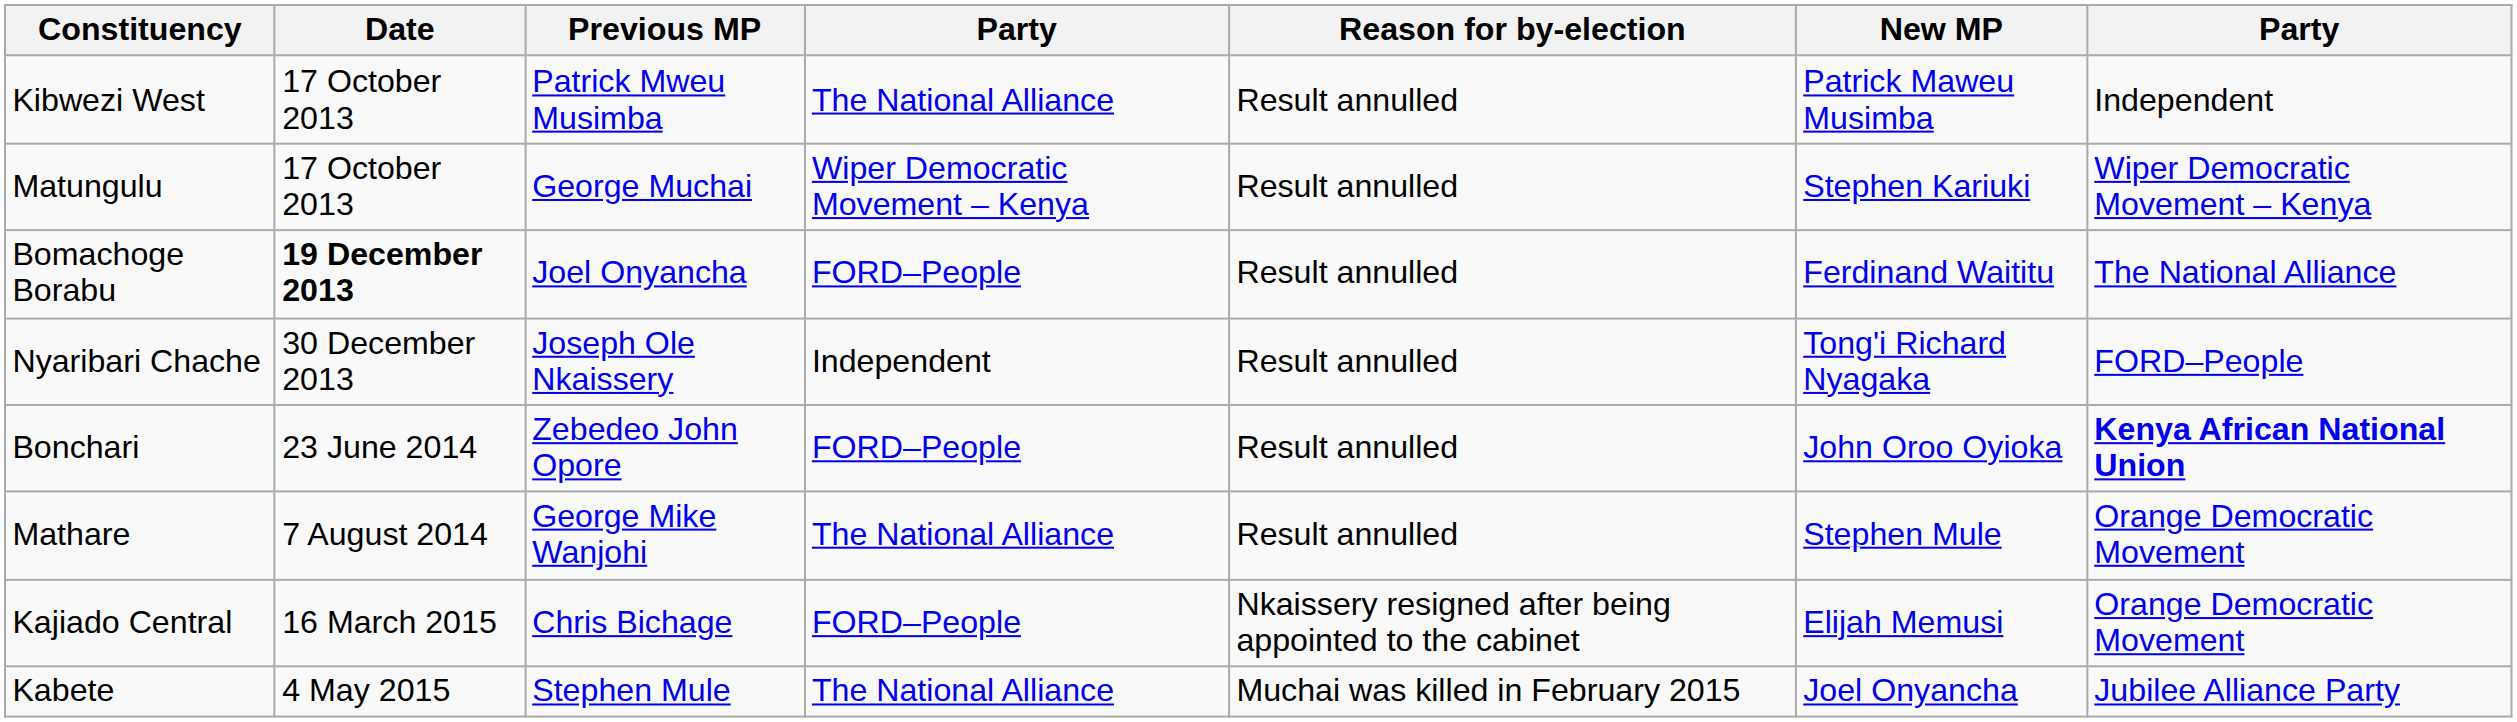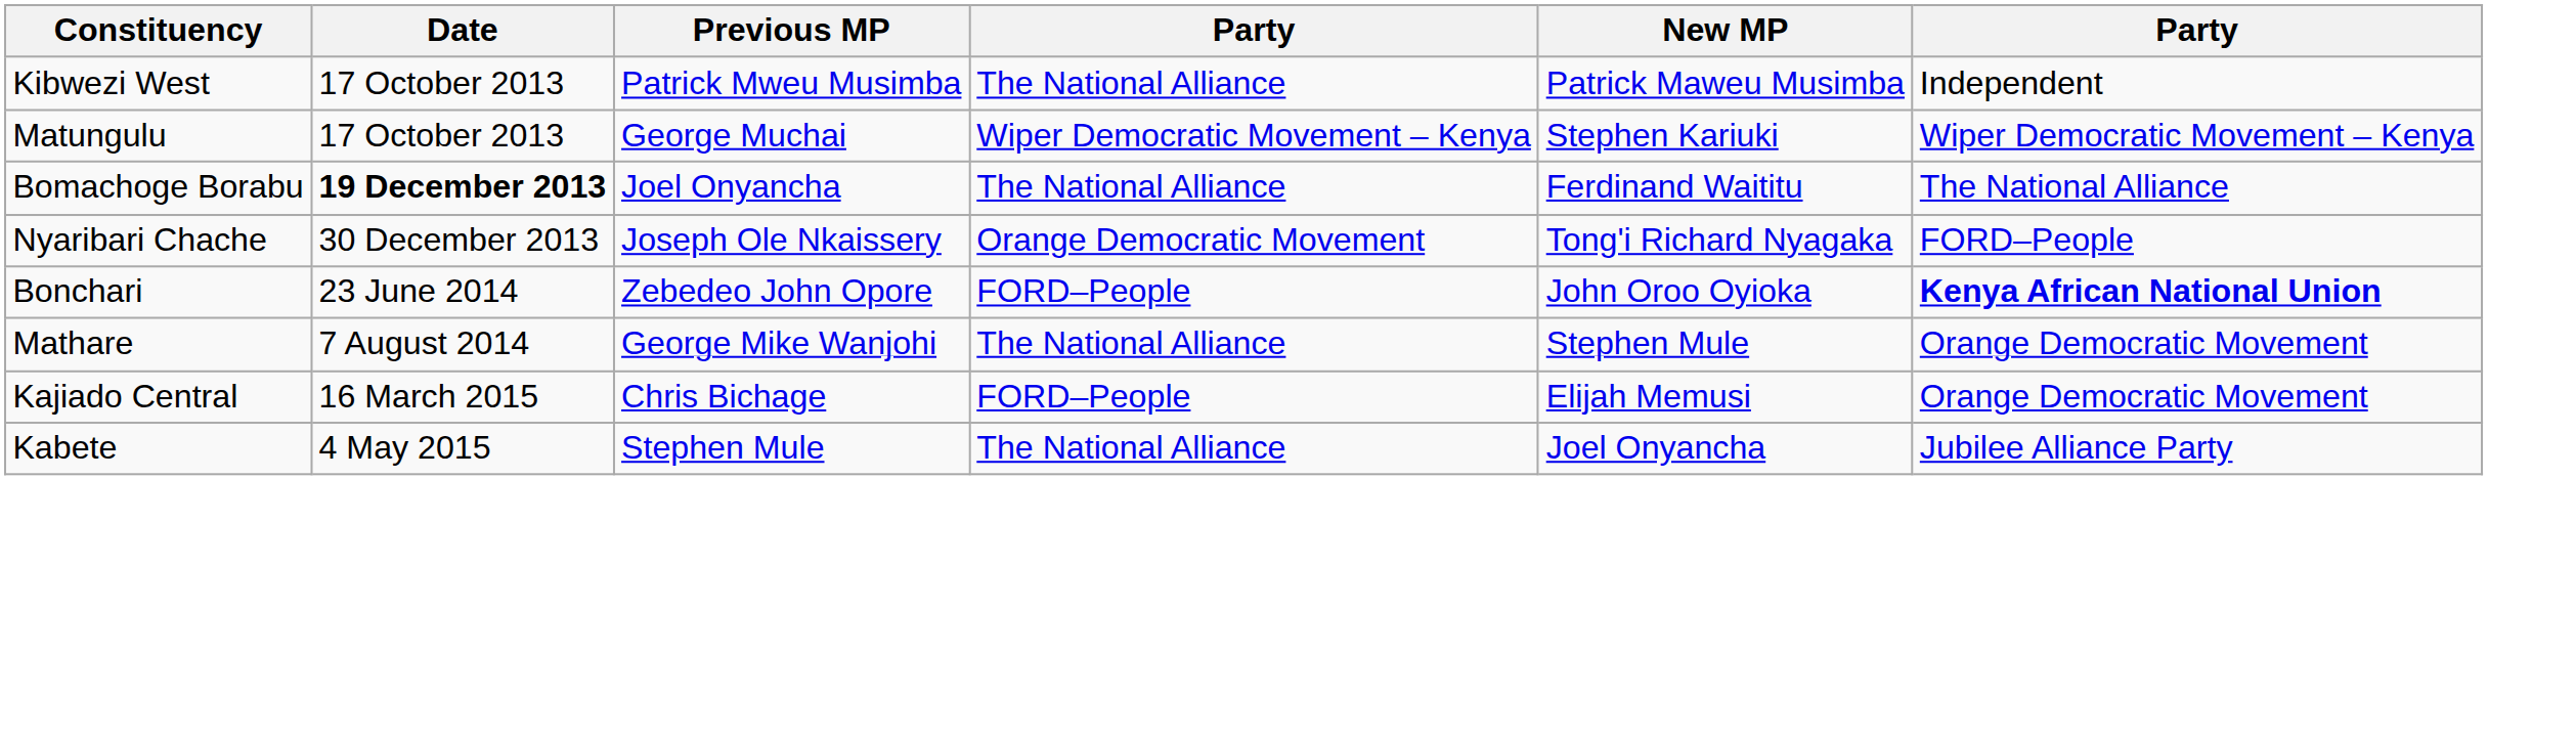 <table class=wikitable>
 <tr>
 <th>Constituency</th>
 <th>Date</th>
 <th>Previous MP</th>
 <th>Party</th>
-<th>Reason for by-election</th>
 <th>New MP</th>
 <th>Party</th>
 </tr>
 <tr>
 <td>Kibwezi West</td>
 <td>17 October 2013</td>
 <td><a href='#'>Patrick Mweu Musimba</a></td>
 <td><a href='#'>The National Alliance</a></td>
-<td>Result annulled</td>
 <td><a href='#'>Patrick Maweu Musimba</a></td>
 <td>Independent</td>
 </tr>
 <tr>
 <td>Matungulu</td>
 <td>17 October 2013</td>
 <td><a href='#'>George Muchai</a></td>
 <td><a href='#'>Wiper Democratic Movement – Kenya</a></td>
-<td>Result annulled</td>
 <td><a href='#'>Stephen Kariuki</a></td>
 <td><a href='#'>Wiper Democratic Movement – Kenya</a></td>
 </tr>
 <tr>
 <td>Bomachoge Borabu</td>
 <td><strong>19 December 2013</strong></td>
 <td><a href='#'>Joel Onyancha</a></td>
-<td><a href='#'>FORD–People</a></td>
-<td>Result annulled</td>
+<td><a href='#'>The National Alliance</a></td>
 <td><a href='#'>Ferdinand Waititu</a></td>
 <td><a href='#'>The National Alliance</a></td>
 </tr>
 <tr>
 <td>Nyaribari Chache</td>
 <td>30 December 2013</td>
 <td><a href='#'>Joseph Ole Nkaissery</a></td>
-<td>Independent</td>
-<td>Result annulled</td>
+<td><a href='#'>Orange Democratic Movement</a></td>
 <td><a href='#'>Tong'i Richard Nyagaka</a></td>
 <td><a href='#'>FORD–People</a></td>
 </tr>
 <tr>
 <td>Bonchari</td>
 <td>23 June 2014</td>
 <td><a href='#'>Zebedeo John Opore</a></td>
 <td><a href='#'>FORD–People</a></td>
-<td>Result annulled</td>
 <td><a href='#'>John Oroo Oyioka</a></td>
 <td><strong><a href='#'>Kenya African National Union</a></strong></td>
 </tr>
 <tr>
 <td>Mathare</td>
 <td>7 August 2014</td>
 <td><a href='#'>George Mike Wanjohi</a></td>
 <td><a href='#'>The National Alliance</a></td>
-<td>Result annulled</td>
 <td><a href='#'>Stephen Mule</a></td>
 <td><a href='#'>Orange Democratic Movement</a></td>
 </tr>
 <tr>
 <td>Kajiado Central</td>
 <td>16 March 2015</td>
 <td><a href='#'>Chris Bichage</a></td>
 <td><a href='#'>FORD–People</a></td>
-<td>Nkaissery resigned after being appointed to the cabinet</td>
 <td><a href='#'>Elijah Memusi</a></td>
 <td><a href='#'>Orange Democratic Movement</a></td>
 </tr>
 <tr>
 <td>Kabete</td>
 <td>4 May 2015</td>
 <td><a href='#'>Stephen Mule</a></td>
 <td><a href='#'>The National Alliance</a></td>
-<td>Muchai was killed in February 2015</td>
 <td><a href='#'>Joel Onyancha</a></td>
 <td><a href='#'>Jubilee Alliance Party</a></td>
 </tr>
 </table>
